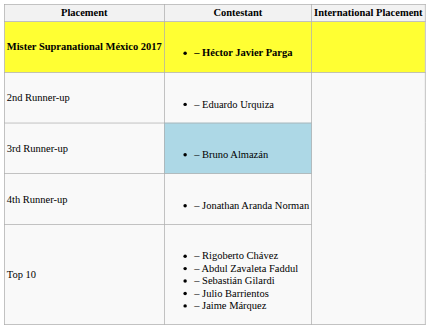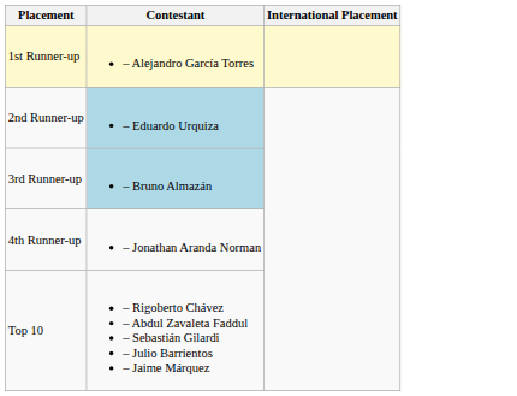 <table class="wikitable sortable" style="font-size: 95%;">
 <tr>
 <th>Placement</th>
 <th>Contestant</th>
 <th>International Placement</th>
 </tr>
-<tr style="background:#FFFF33">
-<td><strong>Mister Supranational México 2017</strong></td>
-<td><br><ul><li><strong> – Héctor Javier Parga</strong></li></ul></td>
+<tr style="background-color:#FFFACD">
+<td>1st Runner-up </td>
+<td><br><ul><li> – Alejandro García Torres</li></ul></td>
 <td></td>
 </tr>
 <tr>
 <td>2nd Runner-up</td>
-<td><br><ul><li> – Eduardo Urquiza</li></ul></td>
+<td style="background: lightblue;"><br><ul><li> – Eduardo Urquiza</li></ul></td>
 </tr>
 <tr>
 <td>3rd Runner-up</td>
 <td style="background: lightblue;"><br><ul><li> – Bruno Almazán</li></ul></td>
 </tr>
 <tr>
 <td>4th Runner-up</td>
 <td><br><ul><li> – Jonathan Aranda Norman</li></ul></td>
 </tr>
 <tr>
 <td>Top 10</td>
 <td><br><ul><li> – Rigoberto Chávez</li><li> – Abdul Zavaleta Faddul</li><li> – Sebastián Gilardi</li><li> – Julio Barrientos</li><li> – Jaime Márquez</li></ul></td>
 </tr>
 </table>
